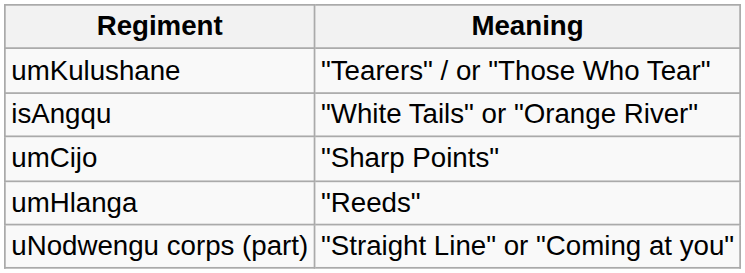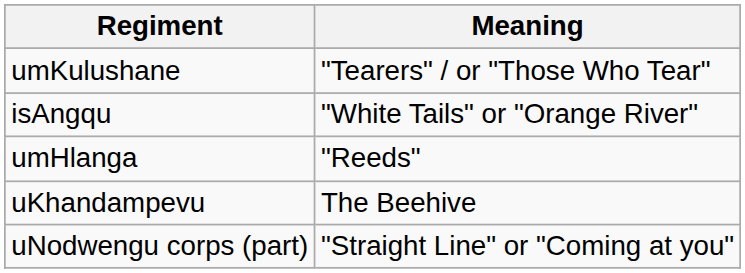 <table class="wikitable">
 <tr>
 <th>Regiment</th>
 <th>Meaning</th>
 </tr>
 <tr>
 <td>umKulushane</td>
 <td>"Tearers" / or "Those Who Tear"</td>
 </tr>
 <tr>
 <td>isAngqu</td>
 <td>"White Tails" or "Orange River"</td>
 </tr>
 <tr>
-<td>umCijo</td>
-<td>"Sharp Points"</td>
+<td>umHlanga</td>
+<td>"Reeds"</td>
 </tr>
 <tr>
-<td>umHlanga</td>
-<td>"Reeds"</td>
+<td>uKhandampevu</td>
+<td>The Beehive</td>
 </tr>
 <tr>
 <td>uNodwengu corps (part)</td>
 <td>"Straight Line" or "Coming at you"</td>
 </tr>
 </table>
